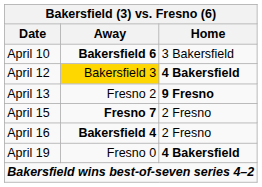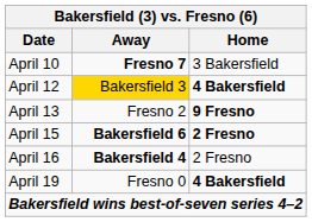 <table class="wikitable">
 <tr>
 <th bgcolor="#DDDDDD" colspan="4">Bakersfield (3) vs. Fresno (6)</th>
 </tr>
 <tr>
 <th>Date</th>
 <th>Away</th>
 <th>Home</th>
 </tr>
 <tr>
 <td>April 10</td>
-<td align="right"><strong>Bakersfield 6</strong></td>
+<td align="right"><strong>Fresno 7</strong></td>
 <td>3 Bakersfield</td>
 </tr>
 <tr>
 <td>April 12</td>
 <td align="right" style="background: gold;">Bakersfield 3</td>
 <td><strong>4 Bakersfield</strong></td>
 </tr>
 <tr>
 <td>April 13</td>
 <td align="right">Fresno 2</td>
 <td><strong>9 Fresno</strong></td>
 </tr>
 <tr>
 <td>April 15</td>
-<td align="right"><strong>Fresno 7</strong></td>
-<td>2 Fresno</td>
+<td align="right"><strong>Bakersfield 6</strong></td>
+<td><strong>2 Fresno</strong></td>
 </tr>
 <tr>
 <td>April 16</td>
 <td align="right"><strong>Bakersfield 4</strong></td>
 <td>2 Fresno</td>
 </tr>
 <tr>
 <td>April 19</td>
 <td align="right">Fresno 0</td>
 <td><strong>4 Bakersfield</strong></td>
 </tr>
 <tr align="center">
 <td colspan="4"><strong><em>Bakersfield wins best-of-seven series 4–2</em></strong></td>
 </tr>
 </table>
